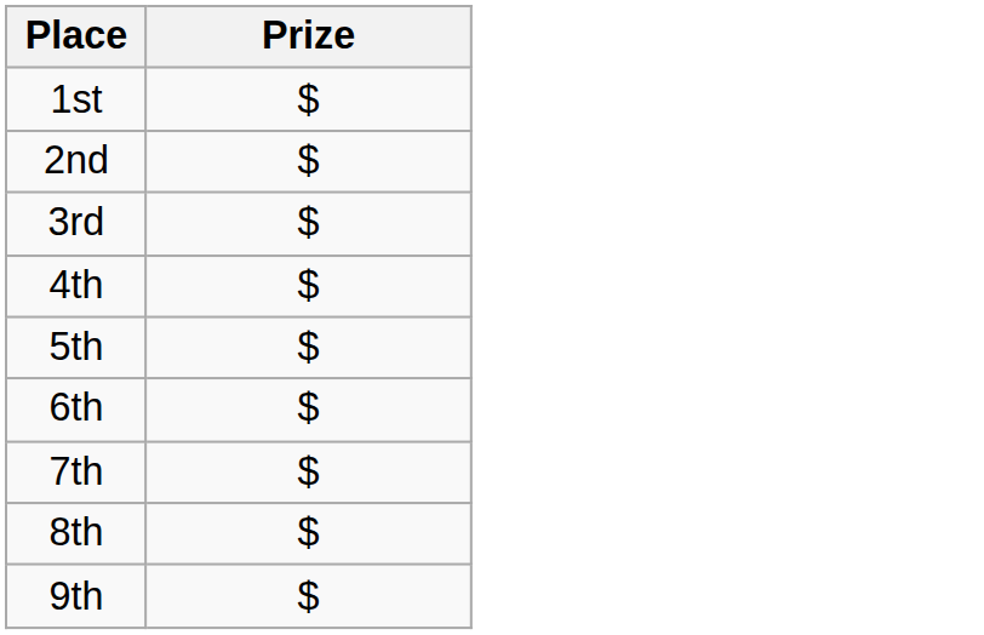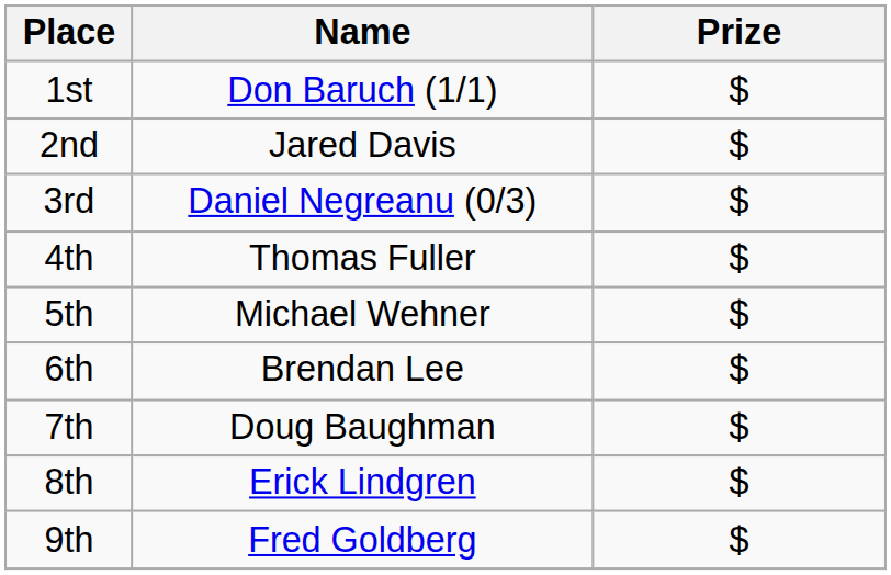 <table class="wikitable" style="text-align:center">
 <tr>
 <th width="50">Place</th>
+<th width="200">Name</th>
 <th width="125">Prize</th>
 </tr>
 <tr>
 <td>1st</td>
+<td><a href='#'>Don Baruch</a> (1/1)</td>
 <td>$</td>
 </tr>
 <tr>
 <td>2nd</td>
+<td>Jared Davis</td>
 <td>$</td>
 </tr>
 <tr>
 <td>3rd</td>
+<td><a href='#'>Daniel Negreanu</a> (0/3)</td>
 <td>$</td>
 </tr>
 <tr>
 <td>4th</td>
+<td>Thomas Fuller</td>
 <td>$</td>
 </tr>
 <tr>
 <td>5th</td>
+<td>Michael Wehner</td>
 <td>$</td>
 </tr>
 <tr>
 <td>6th</td>
+<td>Brendan Lee</td>
 <td>$</td>
 </tr>
 <tr>
 <td>7th</td>
+<td>Doug Baughman</td>
 <td>$</td>
 </tr>
 <tr>
 <td>8th</td>
+<td><a href='#'>Erick Lindgren</a></td>
 <td>$</td>
 </tr>
 <tr>
 <td>9th</td>
+<td><a href='#'>Fred Goldberg</a></td>
 <td>$</td>
 </tr>
 </table>
